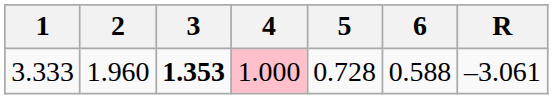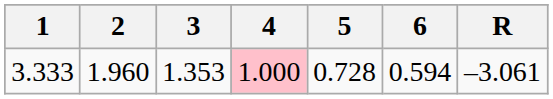 <table class=wikitable>
 <tr>
 <th>1</th>
 <th>2</th>
 <th>3</th>
 <th>4</th>
 <th>5</th>
 <th>6</th>
 <th>R</th>
 </tr>
 <tr>
 <td>3.333</td>
 <td>1.960</td>
-<td><strong>1.353</strong></td>
+<td>1.353</td>
 <td style="background: pink;">1.000</td>
 <td>0.728</td>
-<td>0.588</td>
+<td>0.594</td>
 <td>–3.061</td>
 </tr>
 </table>
